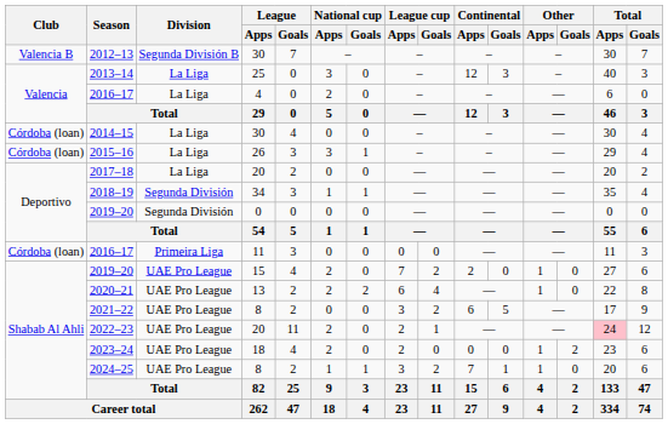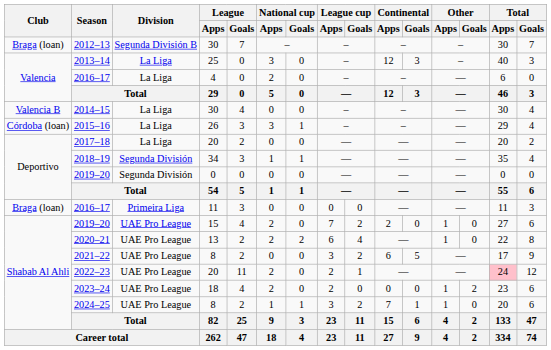 <table class="wikitable" style="text-align: center;">
 <tr>
 <th rowspan="2">Club</th>
 <th rowspan="2">Season</th>
 <th rowspan="2">Division</th>
 <th colspan="2">League</th>
 <th colspan="2">National cup</th>
 <th colspan="2">League cup</th>
 <th colspan="2">Continental</th>
 <th colspan="2">Other</th>
 <th colspan="2">Total</th>
 </tr>
 <tr>
 <th>Apps</th>
 <th>Goals</th>
 <th>Apps</th>
 <th>Goals</th>
 <th>Apps</th>
 <th>Goals</th>
 <th>Apps</th>
 <th>Goals</th>
 <th>Apps</th>
 <th>Goals</th>
 <th>Apps</th>
 <th>Goals</th>
 </tr>
 <tr>
-<td><a href='#'>Valencia B</a></td>
+<td><a href='#'>Braga</a> (loan)</td>
 <td><a href='#'>2012–13</a></td>
 <td><a href='#'>Segunda División B</a></td>
 <td>30</td>
 <td>7</td>
 <td colspan="2">–</td>
 <td colspan="2">–</td>
 <td colspan="2">–</td>
 <td colspan="2">–</td>
 <td>30</td>
 <td>7</td>
 </tr>
 <tr>
 <td rowspan="3"><a href='#'>Valencia</a></td>
 <td><a href='#'>2013–14</a></td>
 <td><a href='#'>La Liga</a></td>
 <td>25</td>
 <td>0</td>
 <td>3</td>
 <td>0</td>
 <td colspan="2">–</td>
 <td>12</td>
 <td>3</td>
 <td colspan="2">–</td>
 <td>40</td>
 <td>3</td>
 </tr>
 <tr>
 <td><a href='#'>2016–17</a></td>
 <td>La Liga</td>
 <td>4</td>
 <td>0</td>
 <td>2</td>
 <td>0</td>
 <td colspan="2">–</td>
 <td colspan="2">–</td>
 <td colspan="2">—</td>
 <td>6</td>
 <td>0</td>
 </tr>
 <tr>
 <th colspan="2">Total</th>
 <th>29</th>
 <th>0</th>
 <th>5</th>
 <th>0</th>
 <th colspan="2">—</th>
 <th>12</th>
 <th>3</th>
 <th colspan="2">—</th>
 <th>46</th>
 <th>3</th>
 </tr>
 <tr>
-<td><a href='#'>Córdoba</a> (loan)</td>
+<td><a href='#'>Valencia B</a></td>
 <td><a href='#'>2014–15</a></td>
 <td>La Liga</td>
 <td>30</td>
 <td>4</td>
 <td>0</td>
 <td>0</td>
 <td colspan="2">–</td>
 <td colspan="2">–</td>
 <td colspan="2">—</td>
 <td>30</td>
 <td>4</td>
 </tr>
 <tr>
 <td><a href='#'>Córdoba</a> (loan)</td>
 <td><a href='#'>2015–16</a></td>
 <td>La Liga</td>
 <td>26</td>
 <td>3</td>
 <td>3</td>
 <td>1</td>
 <td colspan="2">–</td>
 <td colspan="2">–</td>
 <td colspan="2">—</td>
 <td>29</td>
 <td>4</td>
 </tr>
 <tr>
 <td rowspan="4" valign="center">Deportivo</td>
 <td><a href='#'>2017–18</a></td>
 <td>La Liga</td>
 <td>20</td>
 <td>2</td>
 <td>0</td>
 <td>0</td>
 <td colspan="2">—</td>
 <td colspan="2">—</td>
 <td colspan="2">—</td>
 <td>20</td>
 <td>2</td>
 </tr>
 <tr>
 <td><a href='#'>2018–19</a></td>
 <td><a href='#'>Segunda División</a></td>
 <td>34</td>
 <td>3</td>
 <td>1</td>
 <td>1</td>
 <td colspan="2">—</td>
 <td colspan="2">—</td>
 <td colspan="2">—</td>
 <td>35</td>
 <td>4</td>
 </tr>
 <tr>
 <td><a href='#'>2019–20</a></td>
 <td>Segunda División</td>
 <td>0</td>
 <td>0</td>
 <td>0</td>
 <td>0</td>
 <td colspan="2">—</td>
 <td colspan="2">—</td>
 <td colspan="2">—</td>
 <td>0</td>
 <td>0</td>
 </tr>
 <tr>
 <th colspan="2">Total</th>
 <th>54</th>
 <th>5</th>
 <th>1</th>
 <th>1</th>
 <th colspan="2">—</th>
 <th colspan="2">—</th>
 <th colspan="2">—</th>
 <th>55</th>
 <th>6</th>
 </tr>
 <tr>
-<td><a href='#'>Córdoba</a> (loan)</td>
+<td><a href='#'>Braga</a> (loan)</td>
 <td><a href='#'>2016–17</a></td>
 <td><a href='#'>Primeira Liga</a></td>
 <td>11</td>
 <td>3</td>
 <td>0</td>
 <td>0</td>
 <td>0</td>
 <td>0</td>
 <td colspan="2">—</td>
 <td colspan="2">—</td>
 <td>11</td>
 <td>3</td>
 </tr>
 <tr>
 <td rowspan="7" valign="center"><a href='#'>Shabab Al Ahli</a></td>
 <td><a href='#'>2019–20</a></td>
 <td><a href='#'>UAE Pro League</a></td>
 <td>15</td>
 <td>4</td>
 <td>2</td>
 <td>0</td>
 <td>7</td>
 <td>2</td>
 <td>2</td>
 <td>0</td>
 <td>1</td>
 <td>0</td>
 <td>27</td>
 <td>6</td>
 </tr>
 <tr>
 <td><a href='#'>2020–21</a></td>
 <td>UAE Pro League</td>
 <td>13</td>
 <td>2</td>
 <td>2</td>
 <td>2</td>
 <td>6</td>
 <td>4</td>
 <td colspan="2">—</td>
 <td>1</td>
 <td>0</td>
 <td>22</td>
 <td>8</td>
 </tr>
 <tr>
 <td><a href='#'>2021–22</a></td>
 <td>UAE Pro League</td>
 <td>8</td>
 <td>2</td>
 <td>0</td>
 <td>0</td>
 <td>3</td>
 <td>2</td>
 <td>6</td>
 <td>5</td>
 <td colspan="2">—</td>
 <td>17</td>
 <td>9</td>
 </tr>
 <tr>
 <td><a href='#'>2022–23</a></td>
 <td>UAE Pro League</td>
 <td>20</td>
 <td>11</td>
 <td>2</td>
 <td>0</td>
 <td>2</td>
 <td>1</td>
 <td colspan="2">—</td>
 <td colspan="2">—</td>
 <td style="background: pink;">24</td>
 <td>12</td>
 </tr>
 <tr>
 <td><a href='#'>2023–24</a></td>
 <td>UAE Pro League</td>
 <td>18</td>
 <td>4</td>
 <td>2</td>
 <td>0</td>
 <td>2</td>
 <td>0</td>
 <td>0</td>
 <td>0</td>
 <td>1</td>
 <td>2</td>
 <td>23</td>
 <td>6</td>
 </tr>
 <tr>
 <td><a href='#'>2024–25</a></td>
 <td>UAE Pro League</td>
 <td>8</td>
 <td>2</td>
 <td>1</td>
 <td>1</td>
 <td>3</td>
 <td>2</td>
 <td>7</td>
 <td>1</td>
 <td>1</td>
 <td>0</td>
 <td>20</td>
 <td>6</td>
 </tr>
 <tr>
 <th colspan="2">Total</th>
 <th>82</th>
 <th>25</th>
 <th>9</th>
 <th>3</th>
 <th>23</th>
 <th>11</th>
 <th>15</th>
 <th>6</th>
 <th>4</th>
 <th>2</th>
 <th>133</th>
 <th>47</th>
 </tr>
 <tr>
 <th colspan="3">Career total</th>
 <th>262</th>
 <th>47</th>
 <th>18</th>
 <th>4</th>
 <th>23</th>
 <th>11</th>
 <th>27</th>
 <th>9</th>
 <th>4</th>
 <th>2</th>
 <th>334</th>
 <th>74</th>
 </tr>
 </table>
